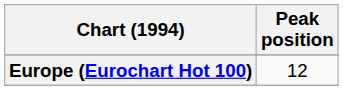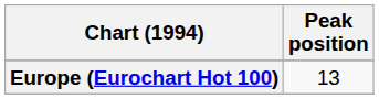 <table class="wikitable sortable plainrowheaders" style="text-align:center">
 <tr>
 <th>Chart (1994)</th>
 <th>Peak<br>position</th>
 </tr>
 <tr>
 </tr>
 <tr>
 </tr>
 <tr>
 <th scope="row">Europe (<a href='#'>Eurochart Hot 100</a>)</th>
-<td>12</td>
+<td>13</td>
 </tr>
 <tr>
 </tr>
 <tr>
 </tr>
 <tr>
 </tr>
 <tr>
 </tr>
 </table>
